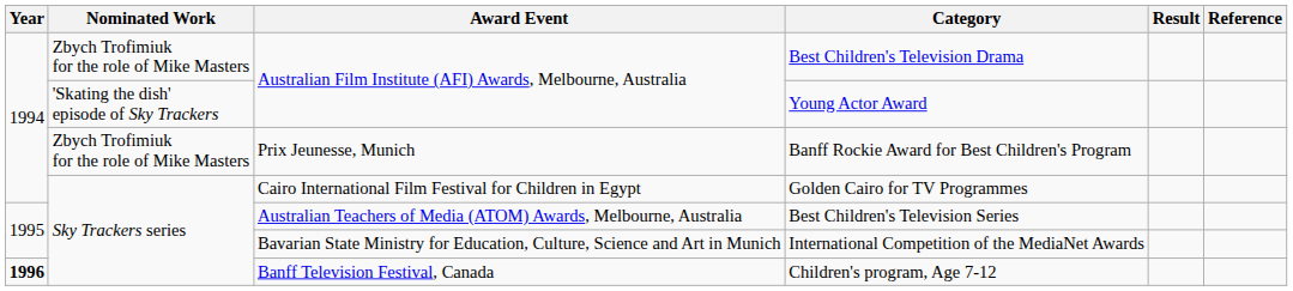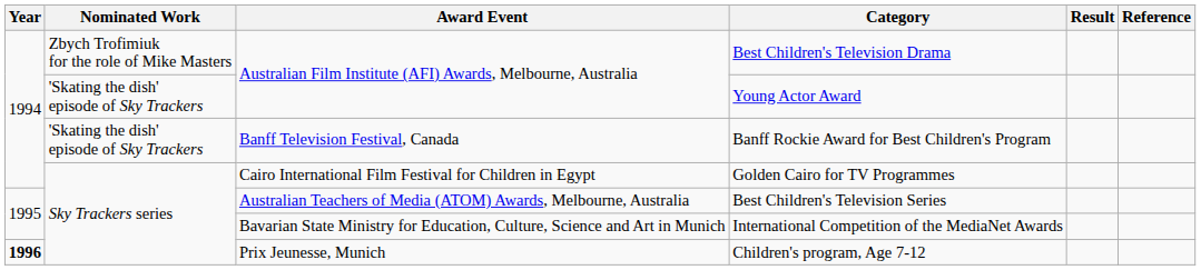 <table class="wikitable">
 <tr>
 <th>Year</th>
 <th>Nominated Work</th>
 <th>Award Event</th>
 <th>Category</th>
 <th>Result</th>
 <th>Reference</th>
 </tr>
 <tr>
 <td rowspan="4">1994</td>
 <td>Zbych Trofimiuk <br>for the role of Mike Masters</td>
 <td rowspan="2"><a href='#'>Australian Film Institute (AFI) Awards</a>, Melbourne, Australia</td>
 <td><a href='#'>Best Children's Television Drama</a></td>
 <td></td>
 <td style="text-align:center;"></td>
 </tr>
 <tr>
 <td>'Skating the dish'<br>episode of <em>Sky Trackers</em></td>
 <td><a href='#'>Young Actor Award</a></td>
 <td></td>
 <td style="text-align:center;"></td>
 </tr>
 <tr>
-<td>Zbych Trofimiuk <br>for the role of Mike Masters</td>
-<td>Prix Jeunesse, Munich</td>
+<td>'Skating the dish'<br>episode of <em>Sky Trackers</em></td>
+<td><a href='#'>Banff Television Festival</a>, Canada</td>
 <td>Banff Rockie Award for Best Children's Program</td>
 <td></td>
 <td style="text-align:center;"></td>
 </tr>
 <tr>
 <td rowspan="4"><em>Sky Trackers</em> series</td>
 <td>Cairo International Film Festival for Children in Egypt</td>
 <td>Golden Cairo for TV Programmes</td>
 <td></td>
 <td style="text-align:center;"></td>
 </tr>
 <tr>
 <td rowspan="2">1995</td>
 <td><a href='#'>Australian Teachers of Media (ATOM) Awards</a>, Melbourne, Australia</td>
 <td>Best Children's Television Series</td>
 <td></td>
 <td style="text-align:center;"></td>
 </tr>
 <tr>
 <td>Bavarian State Ministry for Education, Culture, Science and Art in Munich</td>
 <td>International Competition of the MediaNet Awards</td>
 <td></td>
 <td style="text-align:center;"></td>
 </tr>
 <tr>
 <td><strong>1996</strong></td>
-<td><a href='#'>Banff Television Festival</a>, Canada</td>
+<td>Prix Jeunesse, Munich</td>
 <td>Children's program, Age 7-12</td>
 <td></td>
 <td style="text-align:center;"></td>
 </tr>
 </table>
